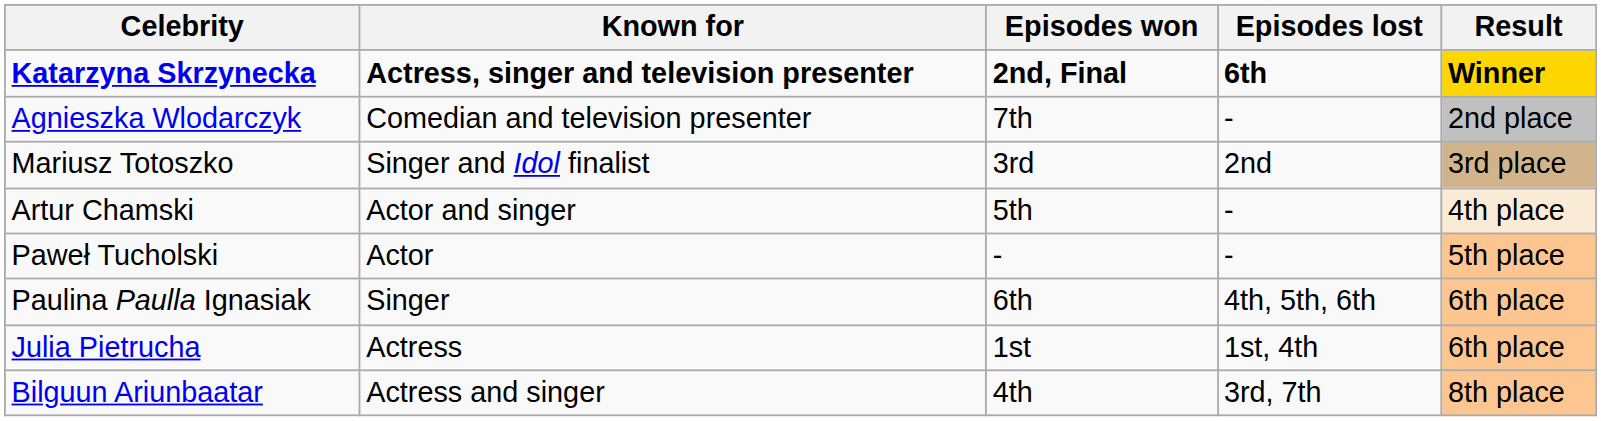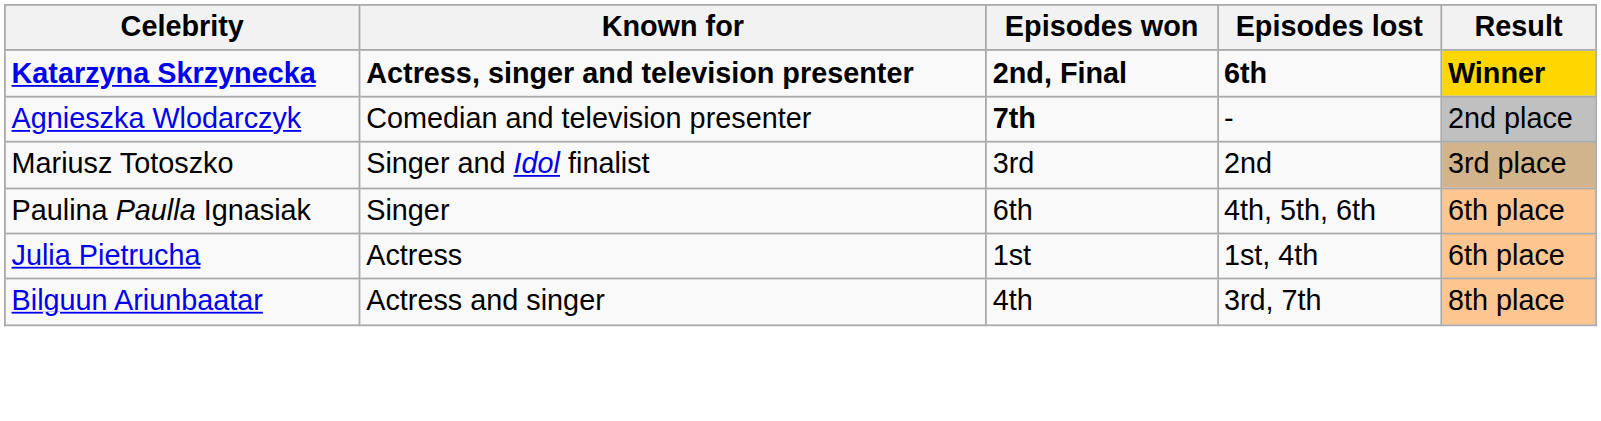 <table class="wikitable" style="font-size:100%; width:70%;">
 <tr>
 <th>Celebrity</th>
 <th>Known for</th>
 <th>Episodes won</th>
 <th>Episodes lost</th>
 <th>Result</th>
 </tr>
 <tr>
 <td><strong><a href='#'>Katarzyna Skrzynecka</a></strong></td>
 <td><strong>Actress, singer and television presenter</strong></td>
 <td><strong>2nd, Final</strong></td>
 <td><strong>6th</strong></td>
 <td bgcolor=gold><strong>Winner</strong></td>
 </tr>
 <tr>
 <td><a href='#'>Agnieszka Wlodarczyk</a></td>
 <td>Comedian and television presenter</td>
-<td>7th</td>
+<td><strong>7th</strong></td>
 <td>-</td>
 <td bgcolor=silver>2nd place</td>
 </tr>
 <tr>
 <td>Mariusz Totoszko</td>
 <td>Singer and <em><a href='#'>Idol</a></em> finalist</td>
 <td>3rd</td>
 <td>2nd</td>
 <td bgcolor=tan>3rd place</td>
-</tr>
-<tr>
-<td>Artur Chamski</td>
-<td>Actor and singer</td>
-<td>5th</td>
-<td>-</td>
-<td bgcolor=antiquewhite>4th place</td>
-</tr>
-<tr>
-<td>Paweł Tucholski</td>
-<td>Actor</td>
-<td>-</td>
-<td>-</td>
-<td style="background:#fdc58f;">5th place</td>
 </tr>
 <tr>
 <td>Paulina <em>Paulla</em> Ignasiak</td>
 <td>Singer</td>
 <td>6th</td>
 <td>4th, 5th, 6th</td>
 <td style="background:#fdc58f;">6th place</td>
 </tr>
 <tr>
 <td><a href='#'>Julia Pietrucha</a></td>
 <td>Actress</td>
 <td>1st</td>
 <td>1st, 4th</td>
 <td style="background:#fdc58f;">6th place</td>
 </tr>
 <tr>
 <td><a href='#'>Bilguun Ariunbaatar</a></td>
 <td>Actress and singer</td>
 <td>4th</td>
 <td>3rd, 7th</td>
 <td style="background:#fdc58f;">8th place</td>
 </tr>
 </table>
